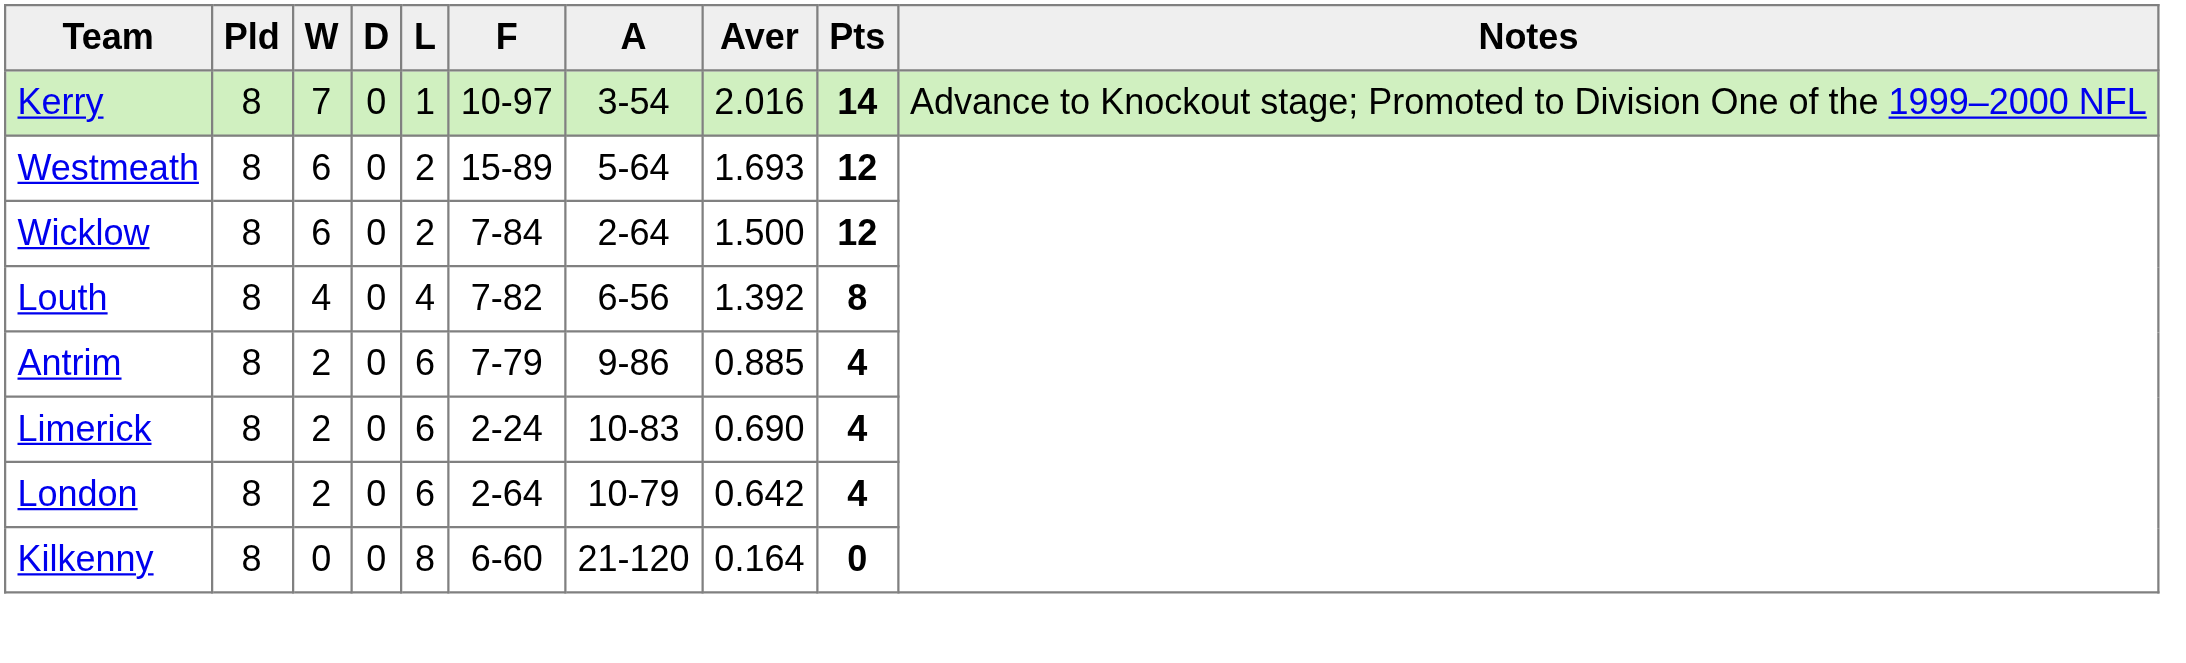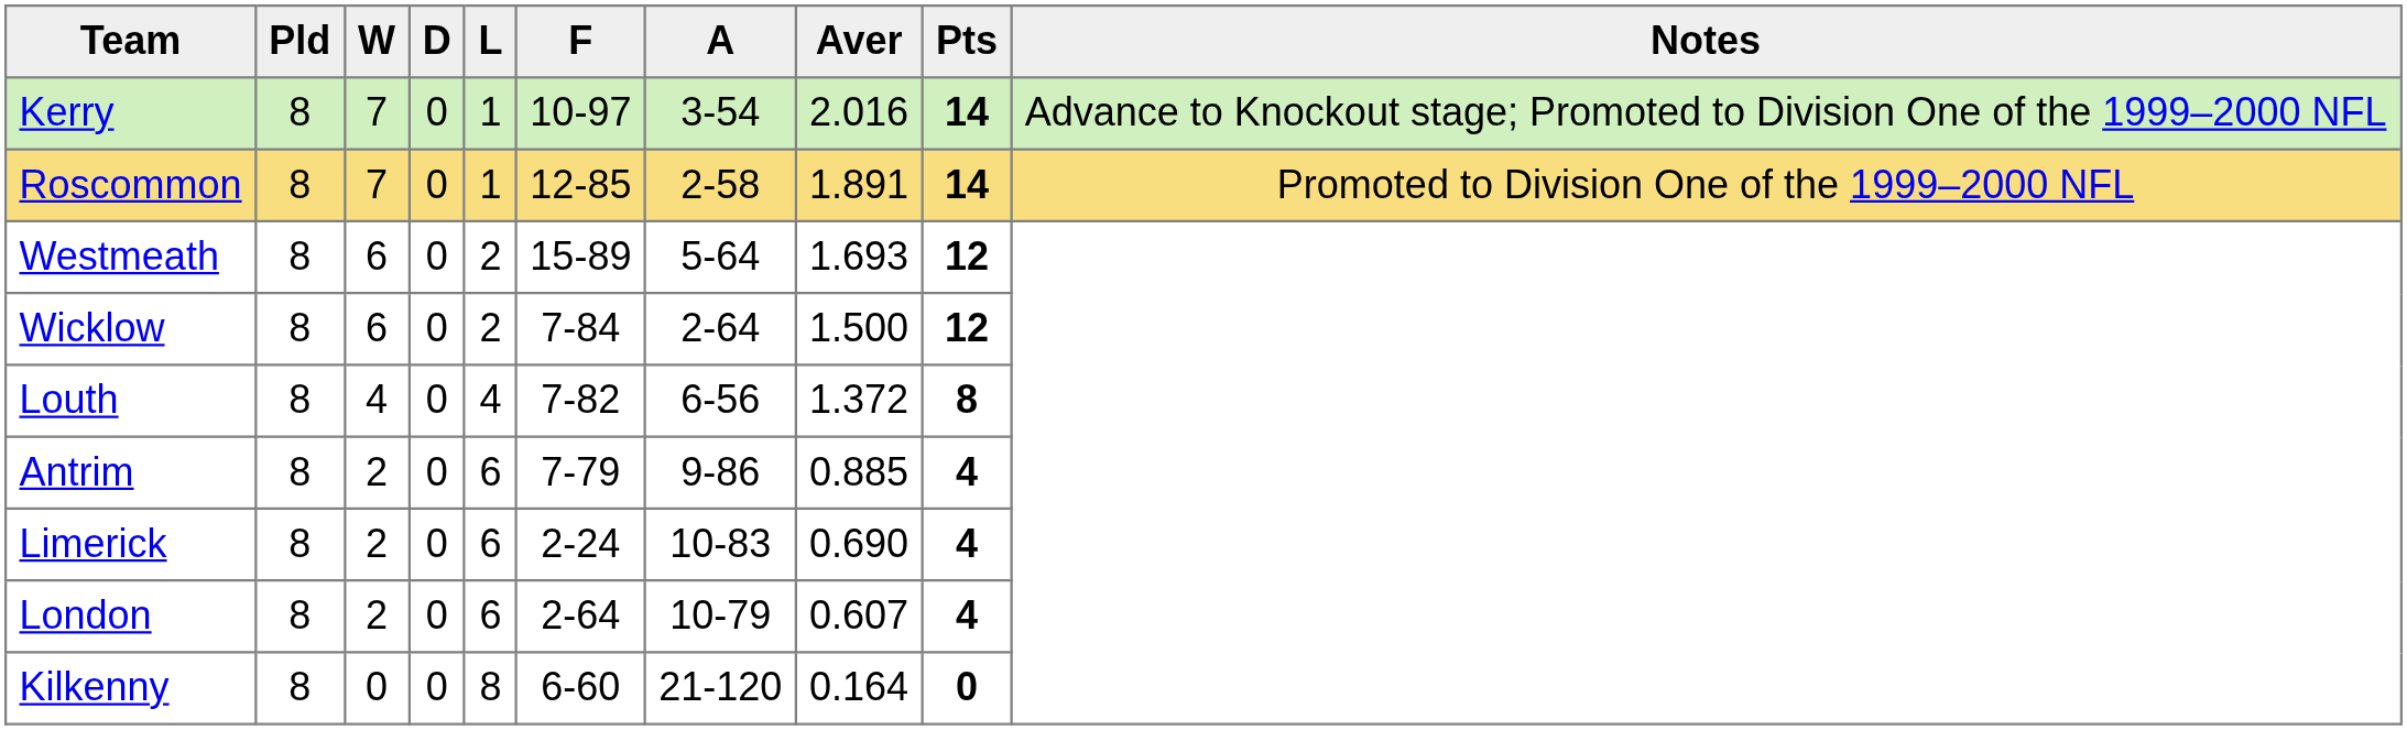 <table style=border-collapse:collapse border=1 cellspacing=0 cellpadding=5>
 <tr align=center bgcolor=#efefef>
 <th>Team</th>
 <th>Pld</th>
 <th>W</th>
 <th>D</th>
 <th>L</th>
 <th>F</th>
 <th>A</th>
 <th>Aver</th>
 <th>Pts</th>
 <th>Notes</th>
 </tr>
 <tr align=center style="background:#D0F0C0;">
 <td style="text-align:left;"><a href='#'>Kerry</a></td>
 <td>8</td>
 <td>7</td>
 <td>0</td>
 <td>1</td>
 <td>10-97</td>
 <td>3-54</td>
 <td>2.016</td>
 <td><strong>14</strong></td>
 <td rowspan=1>Advance to Knockout stage; Promoted to Division One of the <a href='#'>1999–2000 NFL</a></td>
+</tr>
+<tr align=center style="background:#F8DE7E;">
+<td style="text-align:left;"><a href='#'>Roscommon</a></td>
+<td>8</td>
+<td>7</td>
+<td>0</td>
+<td>1</td>
+<td>12-85</td>
+<td>2-58</td>
+<td>1.891</td>
+<td><strong>14</strong></td>
+<td rowspan=1>Promoted to Division One of the <a href='#'>1999–2000 NFL</a></td>
 </tr>
 <tr align=center style="background:#FFFFFF;">
 <td style="text-align:left;"><a href='#'>Westmeath</a></td>
 <td>8</td>
 <td>6</td>
 <td>0</td>
 <td>2</td>
 <td>15-89</td>
 <td>5-64</td>
 <td>1.693</td>
 <td><strong>12</strong></td>
 <td rowspan=7></td>
 </tr>
 <tr align=center style="background:#FFFFFF;">
 <td style="text-align:left;"><a href='#'>Wicklow</a></td>
 <td>8</td>
 <td>6</td>
 <td>0</td>
 <td>2</td>
 <td>7-84</td>
 <td>2-64</td>
 <td>1.500</td>
 <td><strong>12</strong></td>
 </tr>
 <tr align=center style="background:#FFFFFF;">
 <td style="text-align:left;"><a href='#'>Louth</a></td>
 <td>8</td>
 <td>4</td>
 <td>0</td>
 <td>4</td>
 <td>7-82</td>
 <td>6-56</td>
-<td>1.392</td>
+<td>1.372</td>
 <td><strong>8</strong></td>
 </tr>
 <tr align=center style="background:#FFFFFF;">
 <td style="text-align:left;"><a href='#'>Antrim</a></td>
 <td>8</td>
 <td>2</td>
 <td>0</td>
 <td>6</td>
 <td>7-79</td>
 <td>9-86</td>
 <td>0.885</td>
 <td><strong>4</strong></td>
 </tr>
 <tr align=center style="background:#FFFFFF;">
 <td style="text-align:left;"><a href='#'>Limerick</a></td>
 <td>8</td>
 <td>2</td>
 <td>0</td>
 <td>6</td>
 <td>2-24</td>
 <td>10-83</td>
 <td>0.690</td>
 <td><strong>4</strong></td>
 </tr>
 <tr align=center style="background:#FFFFFF;">
 <td style="text-align:left;"><a href='#'>London</a></td>
 <td>8</td>
 <td>2</td>
 <td>0</td>
 <td>6</td>
 <td>2-64</td>
 <td>10-79</td>
-<td>0.642</td>
+<td>0.607</td>
 <td><strong>4</strong></td>
 </tr>
 <tr align=center style="background:#FFFFFF;">
 <td style="text-align:left;"><a href='#'>Kilkenny</a></td>
 <td>8</td>
 <td>0</td>
 <td>0</td>
 <td>8</td>
 <td>6-60</td>
 <td>21-120</td>
 <td>0.164</td>
 <td><strong>0</strong></td>
 </tr>
 </table>
